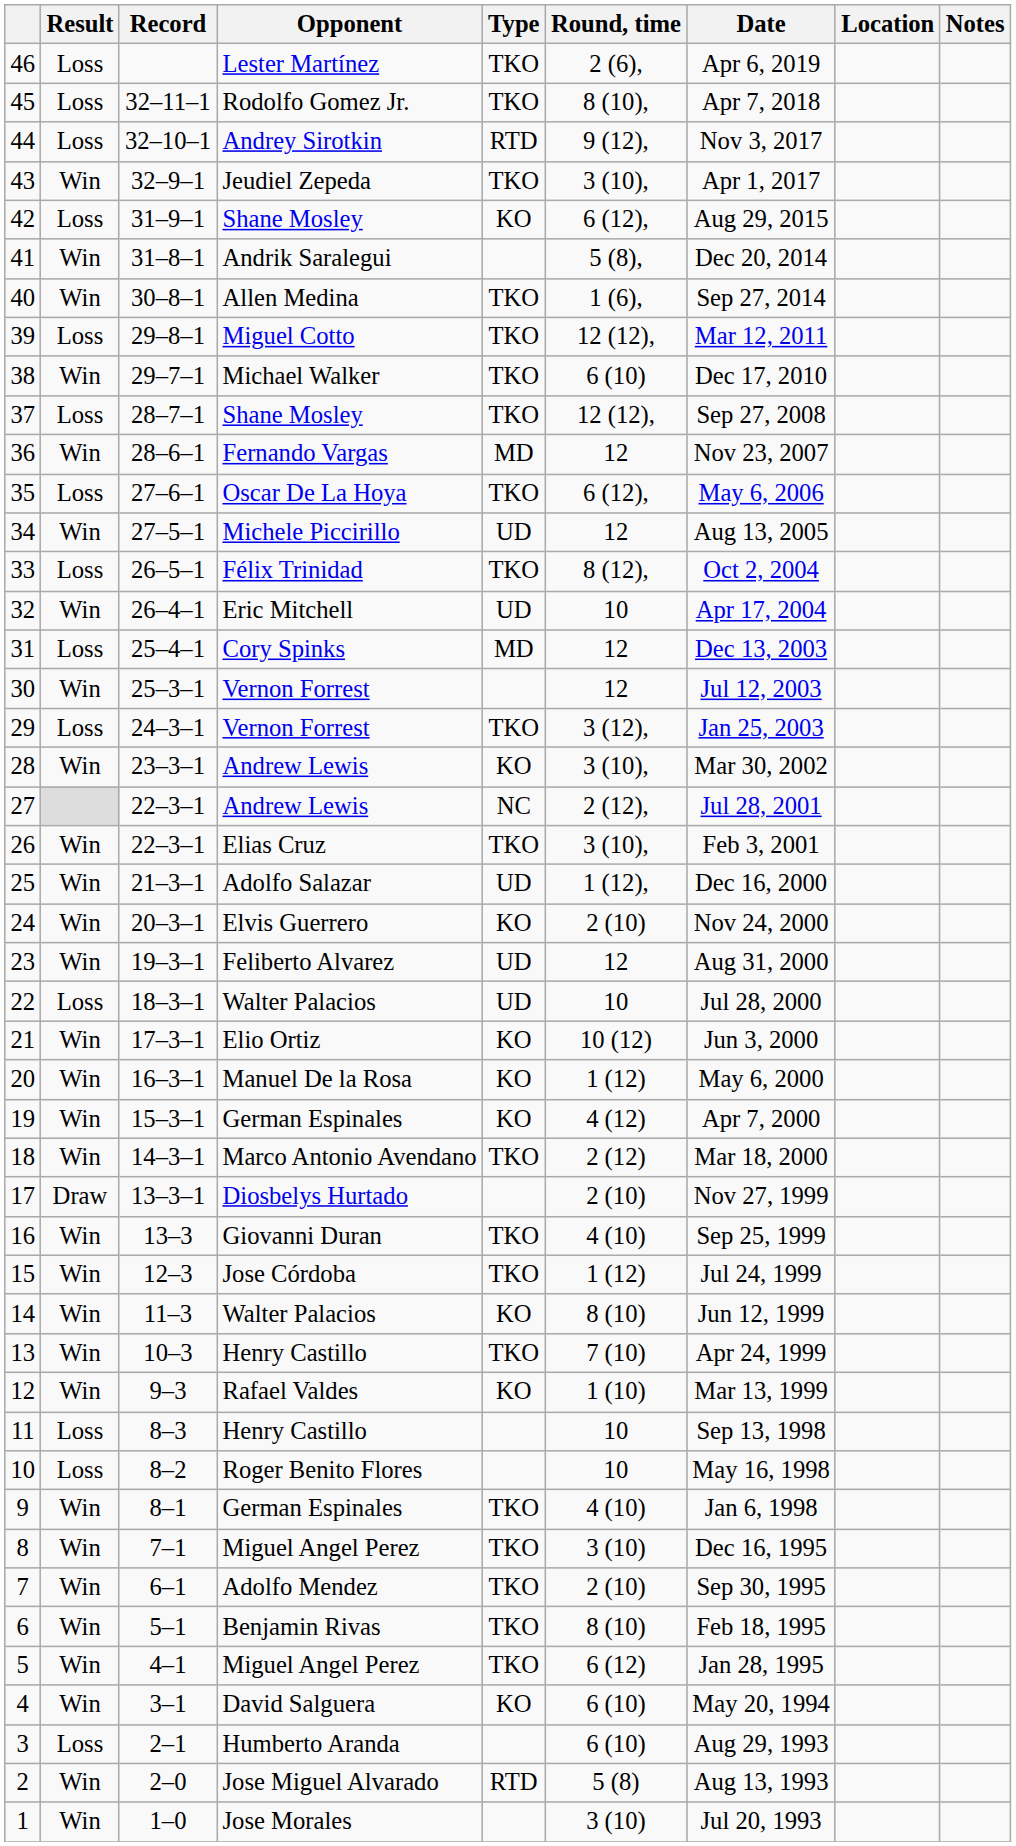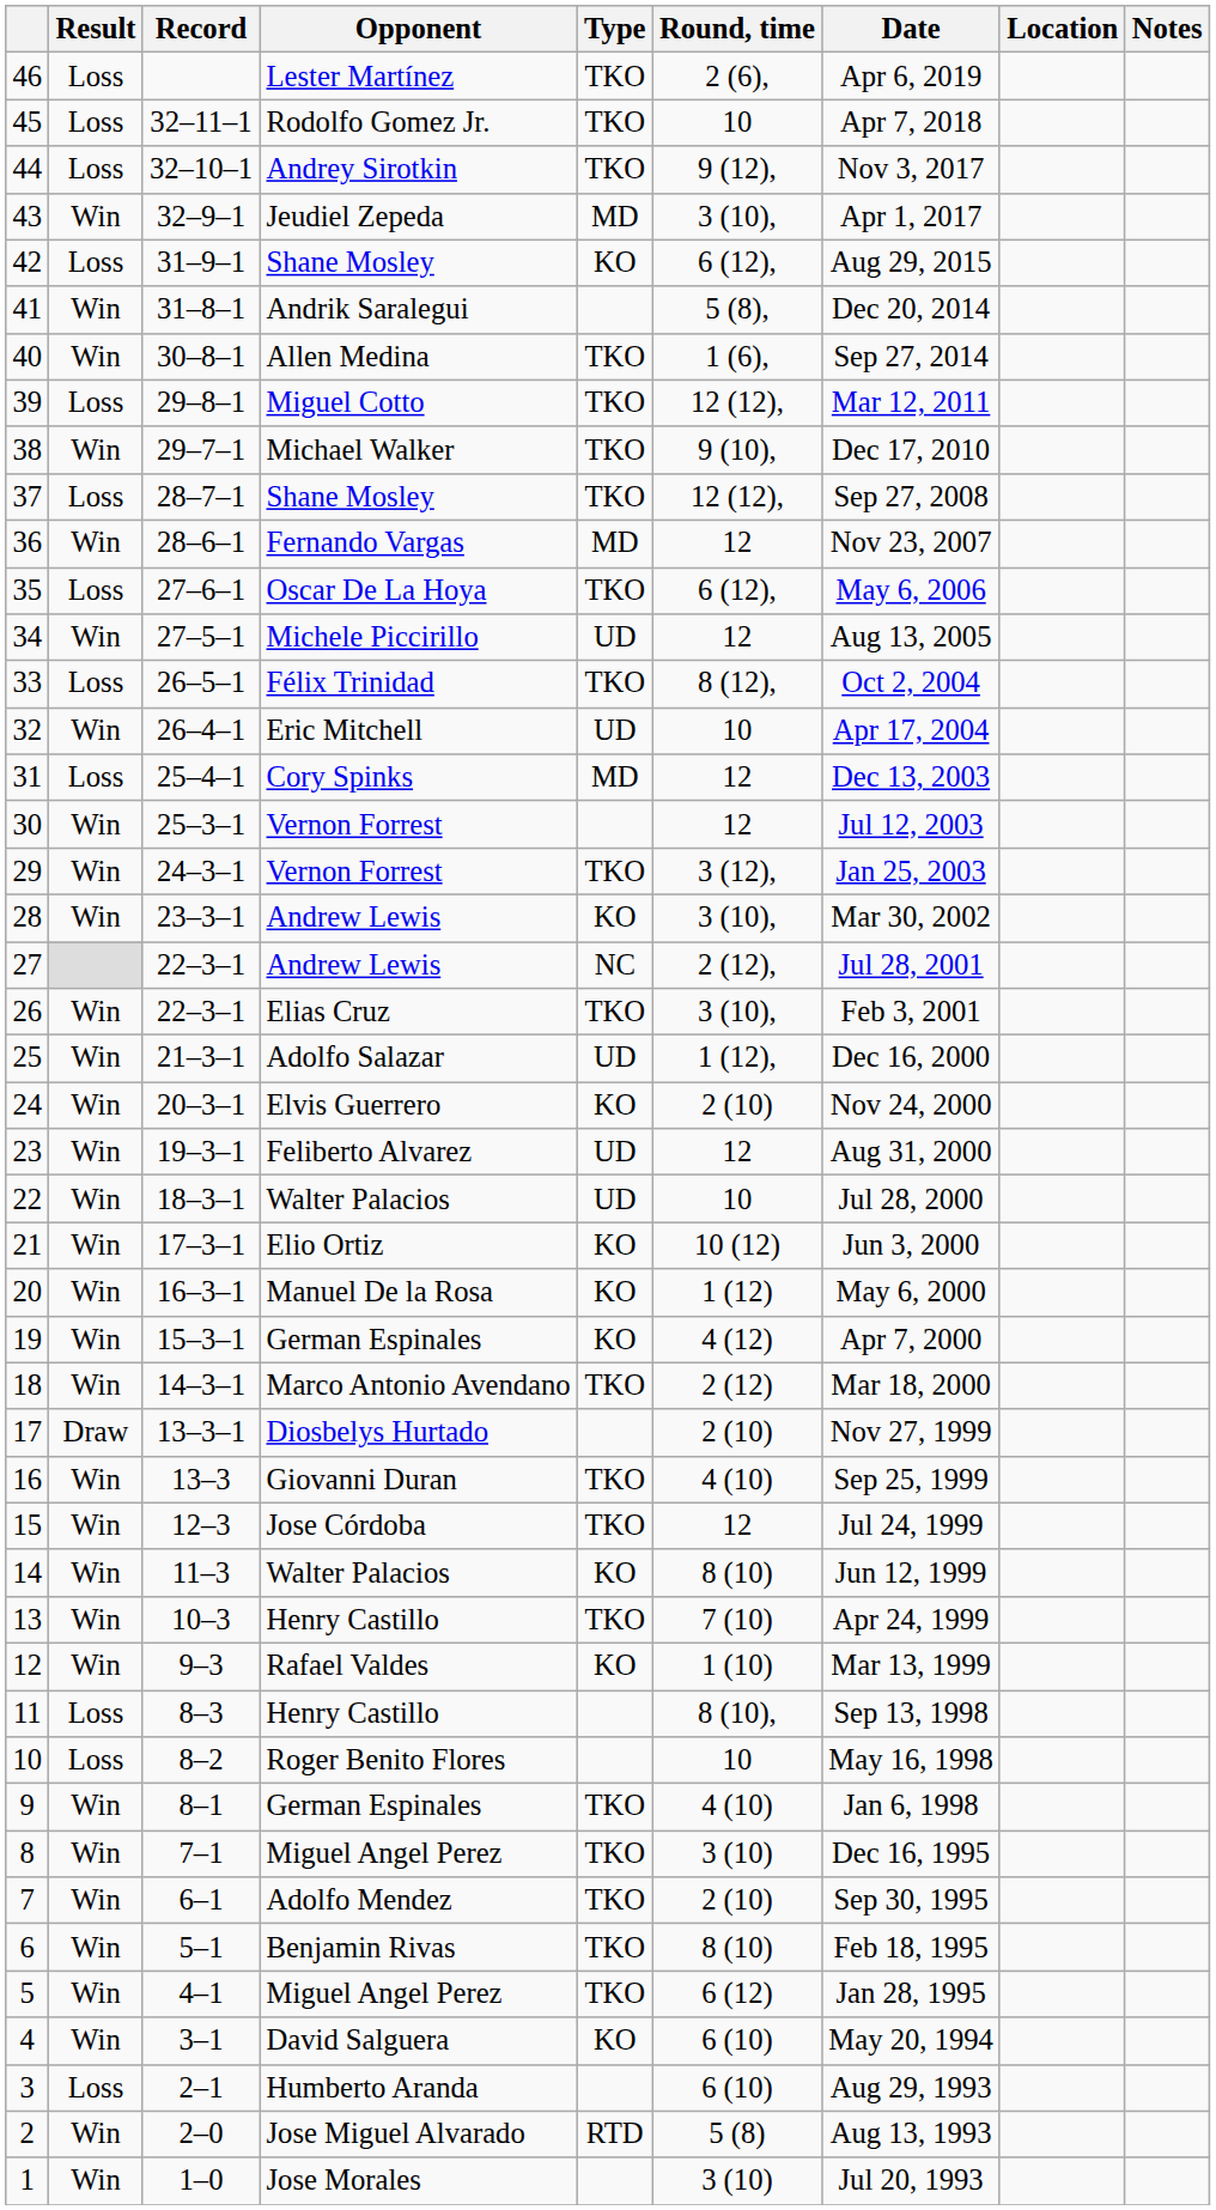 <table class="wikitable" style="text-align:center">
 <tr>
 <th></th>
 <th>Result</th>
 <th>Record</th>
 <th>Opponent</th>
 <th>Type</th>
 <th>Round, time</th>
 <th>Date</th>
 <th>Location</th>
 <th>Notes</th>
 </tr>
 <tr>
 <td>46</td>
 <td>Loss</td>
 <td></td>
 <td style="text-align:left;"><a href='#'>Lester Martínez</a></td>
 <td>TKO</td>
 <td>2 (6), </td>
 <td>Apr 6, 2019</td>
 <td style="text-align:left;"></td>
 <td></td>
 </tr>
 <tr>
 <td>45</td>
 <td>Loss</td>
 <td>32–11–1 </td>
 <td style="text-align:left;">Rodolfo Gomez Jr.</td>
 <td>TKO</td>
-<td>8 (10), </td>
+<td>10</td>
 <td>Apr 7, 2018</td>
 <td style="text-align:left;"></td>
 <td></td>
 </tr>
 <tr>
 <td>44</td>
 <td>Loss</td>
 <td>32–10–1 </td>
 <td style="text-align:left;"><a href='#'>Andrey Sirotkin</a></td>
-<td>RTD</td>
+<td>TKO</td>
 <td>9 (12), </td>
 <td>Nov 3, 2017</td>
 <td style="text-align:left;"></td>
 <td style="text-align:left;"></td>
 </tr>
 <tr>
 <td>43</td>
 <td>Win</td>
 <td>32–9–1 </td>
 <td style="text-align:left;">Jeudiel Zepeda</td>
-<td>TKO</td>
+<td>MD</td>
 <td>3 (10), </td>
 <td>Apr 1, 2017</td>
 <td style="text-align:left;"></td>
 <td></td>
 </tr>
 <tr>
 <td>42</td>
 <td>Loss</td>
 <td>31–9–1 </td>
 <td style="text-align:left;"><a href='#'>Shane Mosley</a></td>
 <td>KO</td>
 <td>6 (12), </td>
 <td>Aug 29, 2015</td>
 <td style="text-align:left;"></td>
 <td></td>
 </tr>
 <tr>
 <td>41</td>
 <td>Win</td>
 <td>31–8–1 </td>
 <td style="text-align:left;">Andrik Saralegui</td>
 <td></td>
 <td>5 (8), </td>
 <td>Dec 20, 2014</td>
 <td style="text-align:left;"></td>
 <td></td>
 </tr>
 <tr>
 <td>40</td>
 <td>Win</td>
 <td>30–8–1 </td>
 <td style="text-align:left;">Allen Medina</td>
 <td>TKO</td>
 <td>1 (6), </td>
 <td>Sep 27, 2014</td>
 <td style="text-align:left;"></td>
 <td></td>
 </tr>
 <tr>
 <td>39</td>
 <td>Loss</td>
 <td>29–8–1 </td>
 <td style="text-align:left;"><a href='#'>Miguel Cotto</a></td>
 <td>TKO</td>
 <td>12 (12), </td>
 <td><a href='#'>Mar 12, 2011</a></td>
 <td style="text-align:left;"></td>
 <td style="text-align:left;"></td>
 </tr>
 <tr>
 <td>38</td>
 <td>Win</td>
 <td>29–7–1 </td>
 <td style="text-align:left;">Michael Walker</td>
 <td>TKO</td>
-<td>6 (10)</td>
+<td>9 (10), </td>
 <td>Dec 17, 2010</td>
 <td style="text-align:left;"></td>
 <td></td>
 </tr>
 <tr>
 <td>37</td>
 <td>Loss</td>
 <td>28–7–1 </td>
 <td style="text-align:left;"><a href='#'>Shane Mosley</a></td>
 <td>TKO</td>
 <td>12 (12), </td>
 <td>Sep 27, 2008</td>
 <td style="text-align:left;"></td>
 <td style="text-align:left;"></td>
 </tr>
 <tr>
 <td>36</td>
 <td>Win</td>
 <td>28–6–1 </td>
 <td style="text-align:left;"><a href='#'>Fernando Vargas</a></td>
 <td>MD</td>
 <td>12</td>
 <td>Nov 23, 2007</td>
 <td style="text-align:left;"></td>
 <td style="text-align:left;"></td>
 </tr>
 <tr>
 <td>35</td>
 <td>Loss</td>
 <td>27–6–1 </td>
 <td style="text-align:left;"><a href='#'>Oscar De La Hoya</a></td>
 <td>TKO</td>
 <td>6 (12), </td>
 <td><a href='#'>May 6, 2006</a></td>
 <td style="text-align:left;"></td>
 <td style="text-align:left;"></td>
 </tr>
 <tr>
 <td>34</td>
 <td>Win</td>
 <td>27–5–1 </td>
 <td style="text-align:left;"><a href='#'>Michele Piccirillo</a></td>
 <td>UD</td>
 <td>12</td>
 <td>Aug 13, 2005</td>
 <td style="text-align:left;"></td>
 <td style="text-align:left;"></td>
 </tr>
 <tr>
 <td>33</td>
 <td>Loss</td>
 <td>26–5–1 </td>
 <td style="text-align:left;"><a href='#'>Félix Trinidad</a></td>
 <td>TKO</td>
 <td>8 (12), </td>
 <td><a href='#'>Oct 2, 2004</a></td>
 <td style="text-align:left;"></td>
 <td style="text-align:left;"></td>
 </tr>
 <tr>
 <td>32</td>
 <td>Win</td>
 <td>26–4–1 </td>
 <td style="text-align:left;">Eric Mitchell</td>
 <td>UD</td>
 <td>10</td>
 <td><a href='#'>Apr 17, 2004</a></td>
 <td style="text-align:left;"></td>
 <td></td>
 </tr>
 <tr>
 <td>31</td>
 <td>Loss</td>
 <td>25–4–1 </td>
 <td style="text-align:left;"><a href='#'>Cory Spinks</a></td>
 <td>MD</td>
 <td>12</td>
 <td><a href='#'>Dec 13, 2003</a></td>
 <td style="text-align:left;"></td>
 <td style="text-align:left;"></td>
 </tr>
 <tr>
 <td>30</td>
 <td>Win</td>
 <td>25–3–1 </td>
 <td style="text-align:left;"><a href='#'>Vernon Forrest</a></td>
 <td></td>
 <td>12</td>
 <td><a href='#'>Jul 12, 2003</a></td>
 <td style="text-align:left;"></td>
 <td style="text-align:left;"></td>
 </tr>
 <tr>
 <td>29</td>
-<td>Loss</td>
+<td>Win</td>
 <td>24–3–1 </td>
 <td style="text-align:left;"><a href='#'>Vernon Forrest</a></td>
 <td>TKO</td>
 <td>3 (12), </td>
 <td><a href='#'>Jan 25, 2003</a></td>
 <td style="text-align:left;"></td>
 <td style="text-align:left;"></td>
 </tr>
 <tr>
 <td>28</td>
 <td>Win</td>
 <td>23–3–1 </td>
 <td style="text-align:left;"><a href='#'>Andrew Lewis</a></td>
 <td>KO</td>
 <td>3 (10), </td>
 <td>Mar 30, 2002</td>
 <td style="text-align:left;"></td>
 <td style="text-align:left;"></td>
 </tr>
 <tr>
 <td>27</td>
 <td style="background:#DDD"></td>
 <td>22–3–1 </td>
 <td style="text-align:left;"><a href='#'>Andrew Lewis</a></td>
 <td>NC</td>
 <td>2 (12), </td>
 <td><a href='#'>Jul 28, 2001</a></td>
 <td style="text-align:left;"></td>
 <td style="text-align:left;"></td>
 </tr>
 <tr>
 <td>26</td>
 <td>Win</td>
 <td>22–3–1</td>
 <td style="text-align:left;">Elias Cruz</td>
 <td>TKO</td>
 <td>3 (10), </td>
 <td>Feb 3, 2001</td>
 <td style="text-align:left;"></td>
 <td></td>
 </tr>
 <tr>
 <td>25</td>
 <td>Win</td>
 <td>21–3–1</td>
 <td style="text-align:left;">Adolfo Salazar</td>
 <td>UD</td>
 <td>1 (12), </td>
 <td>Dec 16, 2000</td>
 <td style="text-align:left;"></td>
 <td style="text-align:left;"></td>
 </tr>
 <tr>
 <td>24</td>
 <td>Win</td>
 <td>20–3–1</td>
 <td style="text-align:left;">Elvis Guerrero</td>
 <td>KO</td>
 <td>2 (10)</td>
 <td>Nov 24, 2000</td>
 <td style="text-align:left;"></td>
 <td></td>
 </tr>
 <tr>
 <td>23</td>
 <td>Win</td>
 <td>19–3–1</td>
 <td style="text-align:left;">Feliberto Alvarez</td>
 <td>UD</td>
 <td>12</td>
 <td>Aug 31, 2000</td>
 <td style="text-align:left;"></td>
 <td style="text-align:left;"></td>
 </tr>
 <tr>
 <td>22</td>
-<td>Loss</td>
+<td>Win</td>
 <td>18–3–1</td>
 <td style="text-align:left;">Walter Palacios</td>
 <td>UD</td>
 <td>10</td>
 <td>Jul 28, 2000</td>
 <td style="text-align:left;"></td>
 <td></td>
 </tr>
 <tr>
 <td>21</td>
 <td>Win</td>
 <td>17–3–1</td>
 <td style="text-align:left;">Elio Ortiz</td>
 <td>KO</td>
 <td>10 (12)</td>
 <td>Jun 3, 2000</td>
 <td style="text-align:left;"></td>
 <td style="text-align:left;"></td>
 </tr>
 <tr>
 <td>20</td>
 <td>Win</td>
 <td>16–3–1</td>
 <td style="text-align:left;">Manuel De la Rosa</td>
 <td>KO</td>
 <td>1 (12)</td>
 <td>May 6, 2000</td>
 <td style="text-align:left;"></td>
 <td style="text-align:left;"></td>
 </tr>
 <tr>
 <td>19</td>
 <td>Win</td>
 <td>15–3–1</td>
 <td style="text-align:left;">German Espinales</td>
 <td>KO</td>
 <td>4 (12)</td>
 <td>Apr 7, 2000</td>
 <td style="text-align:left;"></td>
 <td style="text-align:left;"></td>
 </tr>
 <tr>
 <td>18</td>
 <td>Win</td>
 <td>14–3–1</td>
 <td style="text-align:left;">Marco Antonio Avendano</td>
 <td>TKO</td>
 <td>2 (12)</td>
 <td>Mar 18, 2000</td>
 <td style="text-align:left;"></td>
 <td style="text-align:left;"></td>
 </tr>
 <tr>
 <td>17</td>
 <td>Draw</td>
 <td>13–3–1</td>
 <td style="text-align:left;"><a href='#'>Diosbelys Hurtado</a></td>
 <td></td>
 <td>2 (10)</td>
 <td>Nov 27, 1999</td>
 <td style="text-align:left;"></td>
 <td style="text-align:left;"></td>
 </tr>
 <tr>
 <td>16</td>
 <td>Win</td>
 <td>13–3</td>
 <td style="text-align:left;">Giovanni Duran</td>
 <td>TKO</td>
 <td>4 (10)</td>
 <td>Sep 25, 1999</td>
 <td style="text-align:left;"></td>
 <td></td>
 </tr>
 <tr>
 <td>15</td>
 <td>Win</td>
 <td>12–3</td>
 <td style="text-align:left;">Jose Córdoba</td>
 <td>TKO</td>
-<td>1 (12)</td>
+<td>12</td>
 <td>Jul 24, 1999</td>
 <td style="text-align:left;"></td>
 <td style="text-align:left;"></td>
 </tr>
 <tr>
 <td>14</td>
 <td>Win</td>
 <td>11–3</td>
 <td style="text-align:left;">Walter Palacios</td>
 <td>KO</td>
 <td>8 (10)</td>
 <td>Jun 12, 1999</td>
 <td style="text-align:left;"></td>
 <td></td>
 </tr>
 <tr>
 <td>13</td>
 <td>Win</td>
 <td>10–3</td>
 <td style="text-align:left;">Henry Castillo</td>
 <td>TKO</td>
 <td>7 (10)</td>
 <td>Apr 24, 1999</td>
 <td style="text-align:left;"></td>
 <td></td>
 </tr>
 <tr>
 <td>12</td>
 <td>Win</td>
 <td>9–3</td>
 <td style="text-align:left;">Rafael Valdes</td>
 <td>KO</td>
 <td>1 (10)</td>
 <td>Mar 13, 1999</td>
 <td style="text-align:left;"></td>
 <td></td>
 </tr>
 <tr>
 <td>11</td>
 <td>Loss</td>
 <td>8–3</td>
 <td style="text-align:left;">Henry Castillo</td>
 <td></td>
-<td>10</td>
+<td>8 (10), </td>
 <td>Sep 13, 1998</td>
 <td style="text-align:left;"></td>
 <td></td>
 </tr>
 <tr>
 <td>10</td>
 <td>Loss</td>
 <td>8–2</td>
 <td style="text-align:left;">Roger Benito Flores</td>
 <td></td>
 <td>10</td>
 <td>May 16, 1998</td>
 <td style="text-align:left;"></td>
 <td></td>
 </tr>
 <tr>
 <td>9</td>
 <td>Win</td>
 <td>8–1</td>
 <td style="text-align:left;">German Espinales</td>
 <td>TKO</td>
 <td>4 (10)</td>
 <td>Jan 6, 1998</td>
 <td style="text-align:left;"></td>
 <td></td>
 </tr>
 <tr>
 <td>8</td>
 <td>Win</td>
 <td>7–1</td>
 <td style="text-align:left;">Miguel Angel Perez</td>
 <td>TKO</td>
 <td>3 (10)</td>
 <td>Dec 16, 1995</td>
 <td style="text-align:left;"></td>
 <td></td>
 </tr>
 <tr>
 <td>7</td>
 <td>Win</td>
 <td>6–1</td>
 <td style="text-align:left;">Adolfo Mendez</td>
 <td>TKO</td>
 <td>2 (10)</td>
 <td>Sep 30, 1995</td>
 <td style="text-align:left;"></td>
 <td></td>
 </tr>
 <tr>
 <td>6</td>
 <td>Win</td>
 <td>5–1</td>
 <td style="text-align:left;">Benjamin Rivas</td>
 <td>TKO</td>
 <td>8 (10)</td>
 <td>Feb 18, 1995</td>
 <td style="text-align:left;"></td>
 <td></td>
 </tr>
 <tr>
 <td>5</td>
 <td>Win</td>
 <td>4–1</td>
 <td style="text-align:left;">Miguel Angel Perez</td>
 <td>TKO</td>
 <td>6 (12)</td>
 <td>Jan 28, 1995</td>
 <td style="text-align:left;"></td>
 <td style="text-align:left;"></td>
 </tr>
 <tr>
 <td>4</td>
 <td>Win</td>
 <td>3–1</td>
 <td style="text-align:left;">David Salguera</td>
 <td>KO</td>
 <td>6 (10)</td>
 <td>May 20, 1994</td>
 <td style="text-align:left;"></td>
 <td></td>
 </tr>
 <tr>
 <td>3</td>
 <td>Loss</td>
 <td>2–1</td>
 <td style="text-align:left;">Humberto Aranda</td>
 <td></td>
 <td>6 (10)</td>
 <td>Aug 29, 1993</td>
 <td style="text-align:left;"></td>
 <td></td>
 </tr>
 <tr>
 <td>2</td>
 <td>Win</td>
 <td>2–0</td>
 <td style="text-align:left;">Jose Miguel Alvarado</td>
 <td>RTD</td>
 <td>5 (8)</td>
 <td>Aug 13, 1993</td>
 <td style="text-align:left;"></td>
 <td></td>
 </tr>
 <tr>
 <td>1</td>
 <td>Win</td>
 <td>1–0</td>
 <td style="text-align:left;">Jose Morales</td>
 <td></td>
 <td>3 (10)</td>
 <td>Jul 20, 1993</td>
 <td style="text-align:left;"></td>
 <td></td>
 </tr>
 </table>
